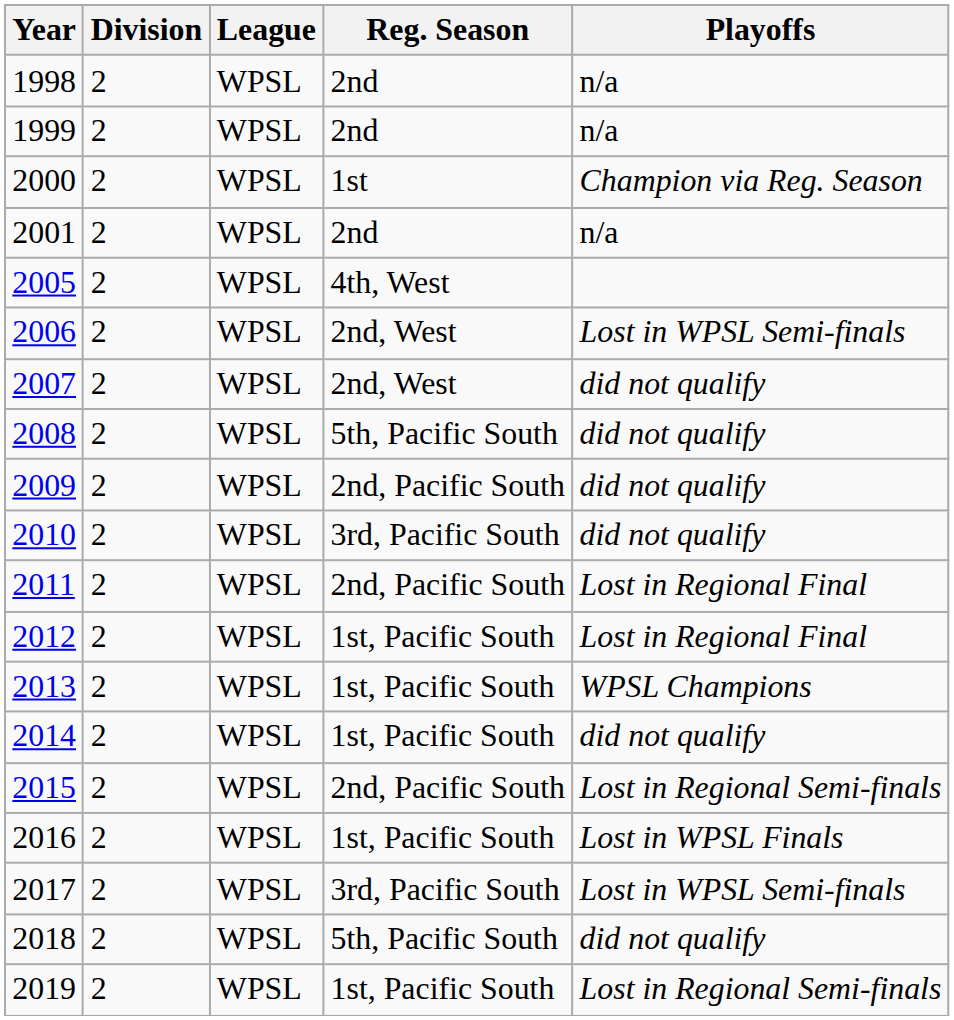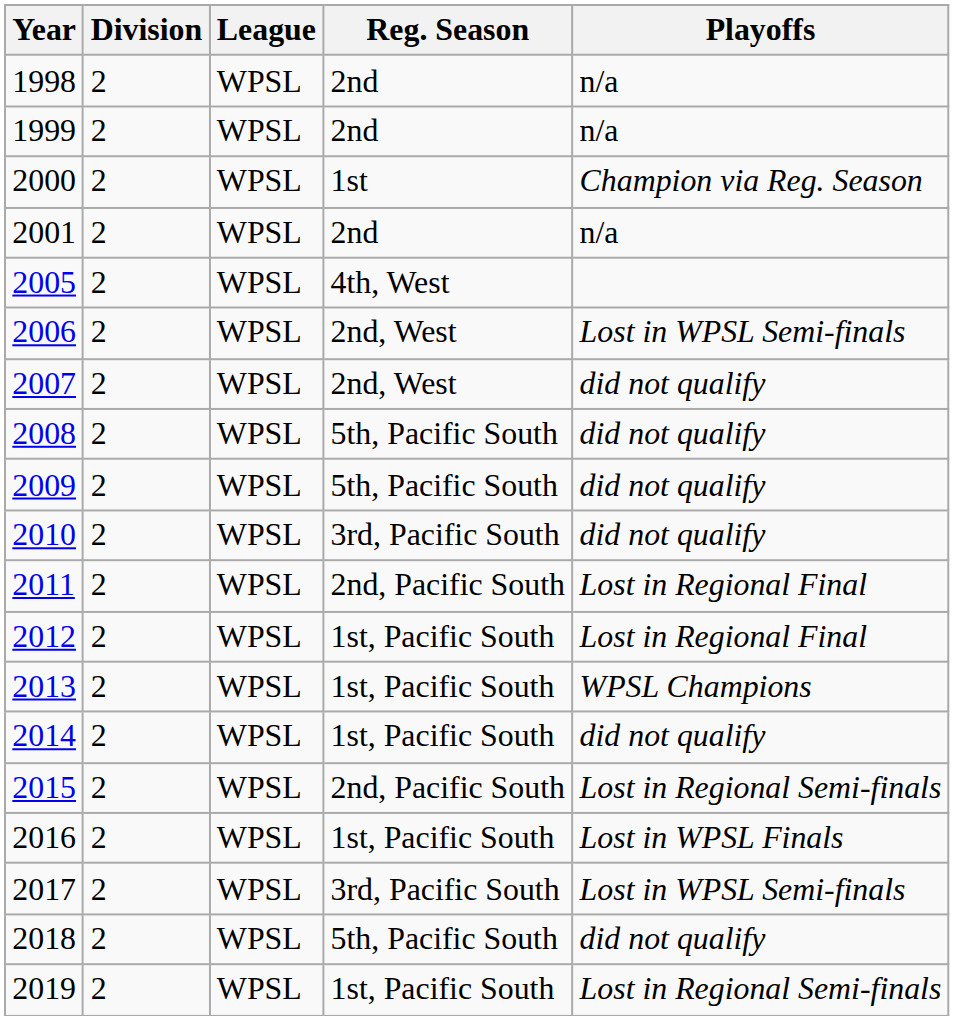 <table class="wikitable">
 <tr>
 <th>Year</th>
 <th>Division</th>
 <th>League</th>
 <th>Reg. Season</th>
 <th>Playoffs</th>
 </tr>
 <tr>
 <td>1998</td>
 <td>2</td>
 <td>WPSL</td>
 <td>2nd</td>
 <td>n/a</td>
 </tr>
 <tr>
 <td>1999</td>
 <td>2</td>
 <td>WPSL</td>
 <td>2nd</td>
 <td>n/a</td>
 </tr>
 <tr>
 <td>2000</td>
 <td>2</td>
 <td>WPSL</td>
 <td>1st</td>
 <td><em>Champion via Reg. Season</em></td>
 </tr>
 <tr>
 <td>2001</td>
 <td>2</td>
 <td>WPSL</td>
 <td>2nd</td>
 <td>n/a</td>
 </tr>
 <tr>
 <td><a href='#'>2005</a></td>
 <td>2</td>
 <td>WPSL</td>
 <td>4th, West</td>
 <td></td>
 </tr>
 <tr>
 <td><a href='#'>2006</a></td>
 <td>2</td>
 <td>WPSL</td>
 <td>2nd, West</td>
 <td><em>Lost in WPSL Semi-finals</em></td>
 </tr>
 <tr>
 <td><a href='#'>2007</a></td>
 <td>2</td>
 <td>WPSL</td>
 <td>2nd, West</td>
 <td><em>did not qualify</em></td>
 </tr>
 <tr>
 <td><a href='#'>2008</a></td>
 <td>2</td>
 <td>WPSL</td>
 <td>5th, Pacific South</td>
 <td><em>did not qualify</em></td>
 </tr>
 <tr>
 <td><a href='#'>2009</a></td>
 <td>2</td>
 <td>WPSL</td>
-<td>2nd, Pacific South</td>
+<td>5th, Pacific South</td>
 <td><em>did not qualify</em></td>
 </tr>
 <tr>
 <td><a href='#'>2010</a></td>
 <td>2</td>
 <td>WPSL</td>
 <td>3rd, Pacific South</td>
 <td><em>did not qualify</em></td>
 </tr>
 <tr>
 <td><a href='#'>2011</a></td>
 <td>2</td>
 <td>WPSL</td>
 <td>2nd, Pacific South</td>
 <td><em>Lost in Regional Final</em></td>
 </tr>
 <tr>
 <td><a href='#'>2012</a></td>
 <td>2</td>
 <td>WPSL</td>
 <td>1st, Pacific South</td>
 <td><em>Lost in Regional Final</em></td>
 </tr>
 <tr>
 <td><a href='#'>2013</a></td>
 <td>2</td>
 <td>WPSL</td>
 <td>1st, Pacific South</td>
 <td><em>WPSL Champions</em></td>
 </tr>
 <tr>
 <td><a href='#'>2014</a></td>
 <td>2</td>
 <td>WPSL</td>
 <td>1st, Pacific South</td>
 <td><em>did not qualify</em></td>
 </tr>
 <tr>
 <td><a href='#'>2015</a></td>
 <td>2</td>
 <td>WPSL</td>
 <td>2nd, Pacific South</td>
 <td><em>Lost in Regional Semi-finals</em></td>
 </tr>
 <tr>
 <td>2016</td>
 <td>2</td>
 <td>WPSL</td>
 <td>1st, Pacific South</td>
 <td><em>Lost in WPSL Finals</em></td>
 </tr>
 <tr>
 <td>2017</td>
 <td>2</td>
 <td>WPSL</td>
 <td>3rd, Pacific South</td>
 <td><em>Lost in WPSL Semi-finals</em></td>
 </tr>
 <tr>
 <td>2018</td>
 <td>2</td>
 <td>WPSL</td>
 <td>5th, Pacific South</td>
 <td><em>did not qualify</em></td>
 </tr>
 <tr>
 <td>2019</td>
 <td>2</td>
 <td>WPSL</td>
 <td>1st, Pacific South</td>
 <td><em>Lost in Regional Semi-finals</em></td>
 </tr>
 </table>
